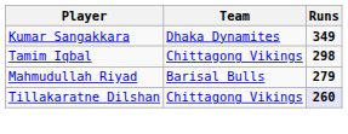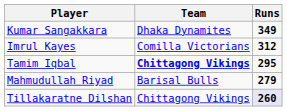 <table class="wikitable" style="text-align: center;">
 <tr>
 <th>Player</th>
 <th>Team</th>
 <th>Runs</th>
 </tr>
 <tr>
 <td style="text-align:left"><a href='#'>Kumar Sangakkara</a></td>
 <td style="text-align:left"><a href='#'>Dhaka Dynamites</a></td>
 <td><strong>349</strong></td>
 </tr>
 <tr>
+<td style="text-align:left"><a href='#'>Imrul Kayes</a></td>
+<td style="text-align:left"><a href='#'>Comilla Victorians</a></td>
+<td><strong>312</strong></td>
+</tr>
+<tr>
 <td style="text-align:left"><a href='#'>Tamim Iqbal</a></td>
-<td style="text-align:left"><a href='#'>Chittagong Vikings</a></td>
-<td><strong>298</strong></td>
+<td style="text-align:left"><strong><a href='#'>Chittagong Vikings</a></strong></td>
+<td><strong>295</strong></td>
 </tr>
 <tr>
 <td style="text-align:left"><a href='#'>Mahmudullah Riyad</a></td>
 <td style="text-align:left"><a href='#'>Barisal Bulls</a></td>
 <td><strong>279</strong></td>
 </tr>
 <tr>
 <td style="text-align:left"><a href='#'>Tillakaratne Dilshan</a></td>
 <td style="text-align:left"><a href='#'>Chittagong Vikings</a></td>
 <td style="background: lavender;"><strong>260</strong></td>
 </tr>
 </table>
